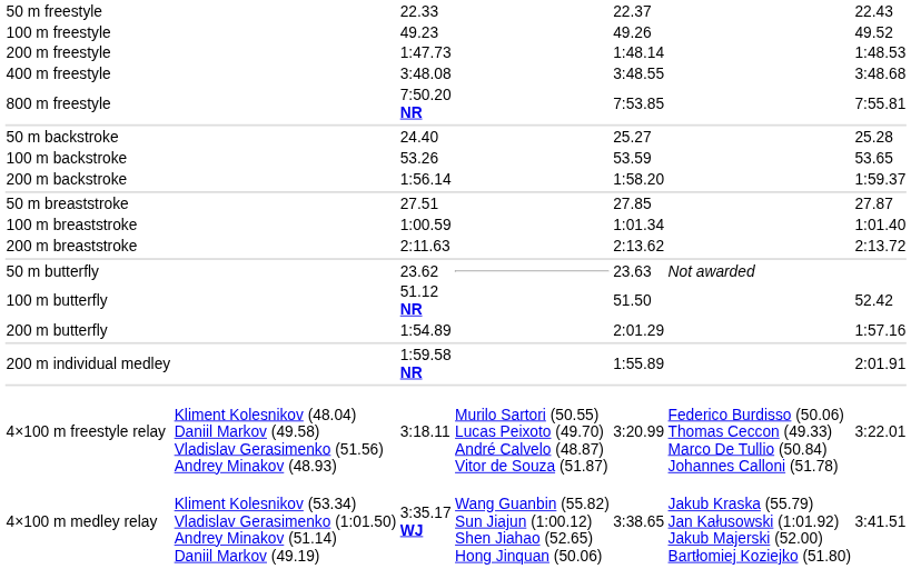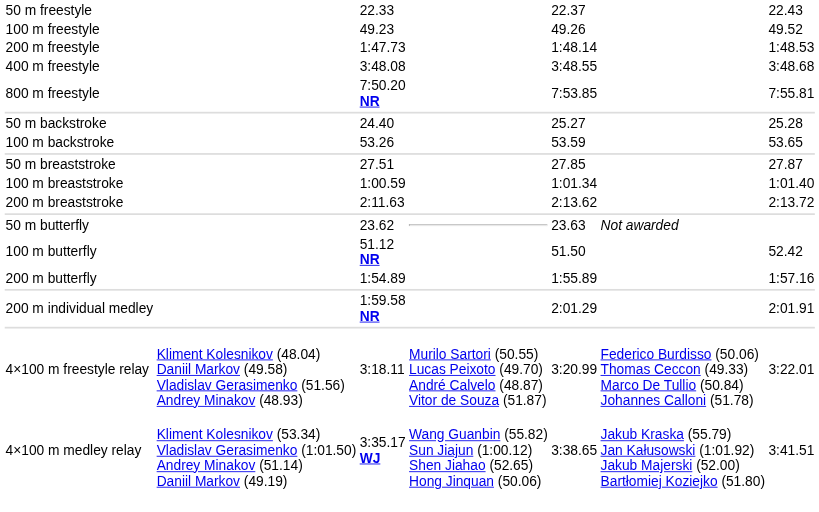 <table>
 <tr>
 <td>50 m freestyle<br></td>
 <td></td>
 <td>22.33</td>
 <td></td>
 <td>22.37</td>
 <td></td>
 <td>22.43</td>
 </tr>
 <tr>
 <td>100 m freestyle<br></td>
 <td></td>
 <td>49.23</td>
 <td></td>
 <td>49.26</td>
 <td></td>
 <td>49.52</td>
 </tr>
 <tr>
 <td>200 m freestyle<br></td>
 <td></td>
 <td>1:47.73</td>
 <td></td>
 <td>1:48.14</td>
 <td></td>
 <td>1:48.53</td>
 </tr>
 <tr>
 <td>400 m freestyle<br></td>
 <td></td>
 <td>3:48.08</td>
 <td></td>
 <td>3:48.55</td>
 <td></td>
 <td>3:48.68</td>
 </tr>
 <tr>
 <td>800 m freestyle<br></td>
 <td></td>
 <td>7:50.20<br><strong><a href='#'>NR</a></strong></td>
 <td></td>
 <td>7:53.85</td>
 <td></td>
 <td>7:55.81</td>
 </tr>
 <tr bgcolor=#DDDDDD>
 <td colspan=7></td>
 </tr>
 <tr>
 <td>50 m backstroke<br></td>
 <td></td>
 <td>24.40</td>
 <td></td>
 <td>25.27</td>
 <td></td>
 <td>25.28</td>
 </tr>
 <tr>
 <td>100 m backstroke<br></td>
 <td></td>
 <td>53.26</td>
 <td></td>
 <td>53.59</td>
 <td></td>
 <td>53.65</td>
 </tr>
-<tr>
-<td>200 m backstroke<br></td>
-<td></td>
-<td>1:56.14</td>
-<td></td>
-<td>1:58.20</td>
-<td></td>
-<td>1:59.37</td>
-</tr>
 <tr bgcolor=#DDDDDD>
 <td colspan=7></td>
 </tr>
 <tr>
 <td>50 m breaststroke<br></td>
 <td></td>
 <td>27.51</td>
 <td></td>
 <td>27.85</td>
 <td></td>
 <td>27.87</td>
 </tr>
 <tr>
 <td>100 m breaststroke<br></td>
 <td></td>
 <td>1:00.59</td>
 <td></td>
 <td>1:01.34</td>
 <td></td>
 <td>1:01.40</td>
 </tr>
 <tr>
 <td>200 m breaststroke<br></td>
 <td></td>
 <td>2:11.63</td>
 <td></td>
 <td>2:13.62</td>
 <td></td>
 <td>2:13.72</td>
 </tr>
 <tr bgcolor=#DDDDDD>
 <td colspan=7></td>
 </tr>
 <tr>
 <td>50 m butterfly<br></td>
 <td></td>
 <td>23.62</td>
 <td><hr></td>
 <td>23.63</td>
 <td colspan=2><em>Not awarded</em></td>
 </tr>
 <tr>
 <td>100 m butterfly<br></td>
 <td></td>
 <td>51.12<br><strong><a href='#'>NR</a></strong></td>
 <td></td>
 <td>51.50</td>
 <td></td>
 <td>52.42</td>
 </tr>
 <tr>
 <td>200 m butterfly<br></td>
 <td></td>
 <td>1:54.89</td>
 <td></td>
-<td>2:01.29</td>
+<td>1:55.89</td>
 <td></td>
 <td>1:57.16</td>
 </tr>
 <tr bgcolor=#DDDDDD>
 <td colspan=7></td>
 </tr>
 <tr>
 <td>200 m individual medley<br></td>
 <td></td>
 <td>1:59.58<br><strong><a href='#'>NR</a></strong></td>
 <td></td>
-<td>1:55.89</td>
+<td>2:01.29</td>
 <td></td>
 <td>2:01.91</td>
 </tr>
 <tr bgcolor=#DDDDDD>
 <td colspan=7></td>
 </tr>
 <tr>
 <td>4×100 m freestyle relay<br></td>
 <td><br><a href='#'>Kliment Kolesnikov</a> (48.04)<br><a href='#'>Daniil Markov</a> (49.58)<br><a href='#'>Vladislav Gerasimenko</a> (51.56)<br><a href='#'>Andrey Minakov</a> (48.93)</td>
 <td>3:18.11</td>
 <td><br><a href='#'>Murilo Sartori</a> (50.55)<br><a href='#'>Lucas Peixoto</a> (49.70)<br><a href='#'>André Calvelo</a> (48.87)<br><a href='#'>Vitor de Souza</a> (51.87)</td>
 <td>3:20.99</td>
 <td><br><a href='#'>Federico Burdisso</a> (50.06)<br><a href='#'>Thomas Ceccon</a> (49.33)<br><a href='#'>Marco De Tullio</a> (50.84)<br><a href='#'>Johannes Calloni</a> (51.78)</td>
 <td>3:22.01</td>
 </tr>
 <tr>
 <td>4×100 m medley relay<br></td>
 <td><br><a href='#'>Kliment Kolesnikov</a> (53.34)<br><a href='#'>Vladislav Gerasimenko</a> (1:01.50)<br><a href='#'>Andrey Minakov</a> (51.14)<br><a href='#'>Daniil Markov</a> (49.19)</td>
 <td>3:35.17<br><strong><a href='#'>WJ</a></strong></td>
 <td><br><a href='#'>Wang Guanbin</a> (55.82)<br><a href='#'>Sun Jiajun</a> (1:00.12)<br><a href='#'>Shen Jiahao</a> (52.65)<br><a href='#'>Hong Jinquan</a> (50.06)</td>
 <td>3:38.65</td>
 <td><br><a href='#'>Jakub Kraska</a> (55.79)<br><a href='#'>Jan Kałusowski</a> (1:01.92)<br><a href='#'>Jakub Majerski</a> (52.00)<br><a href='#'>Bartłomiej Koziejko</a> (51.80)</td>
 <td>3:41.51</td>
 </tr>
 </table>
